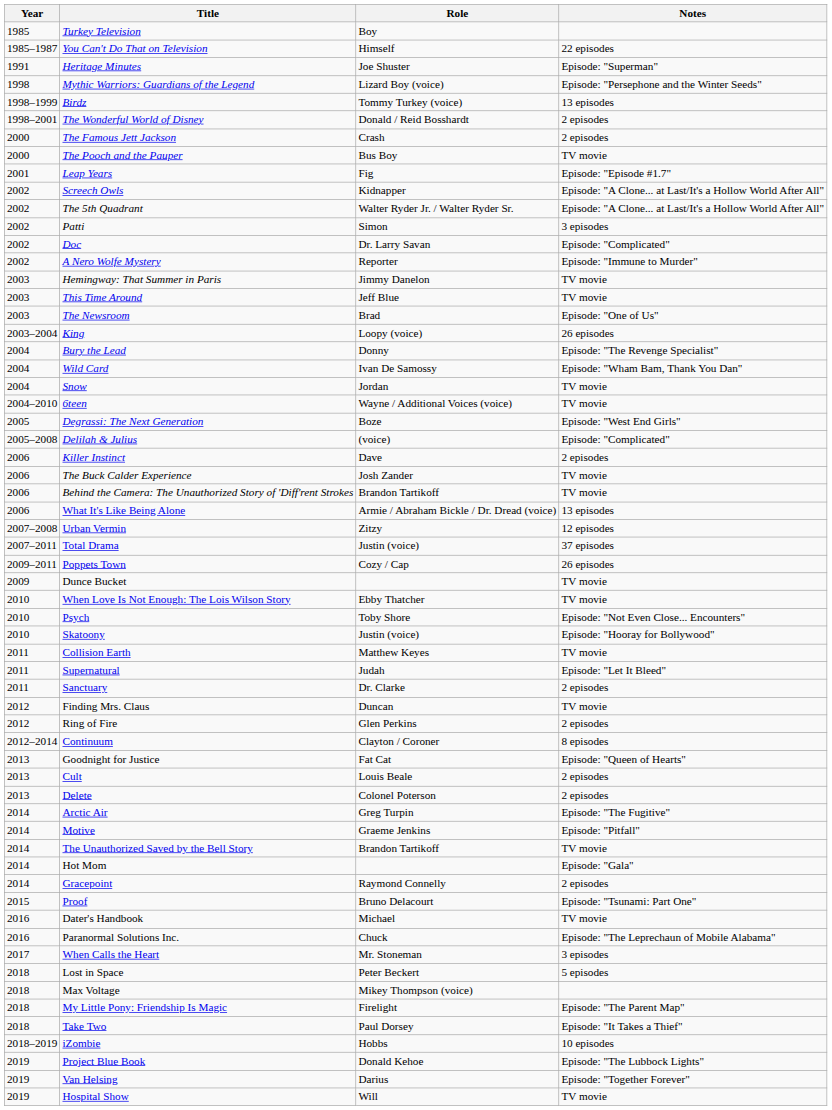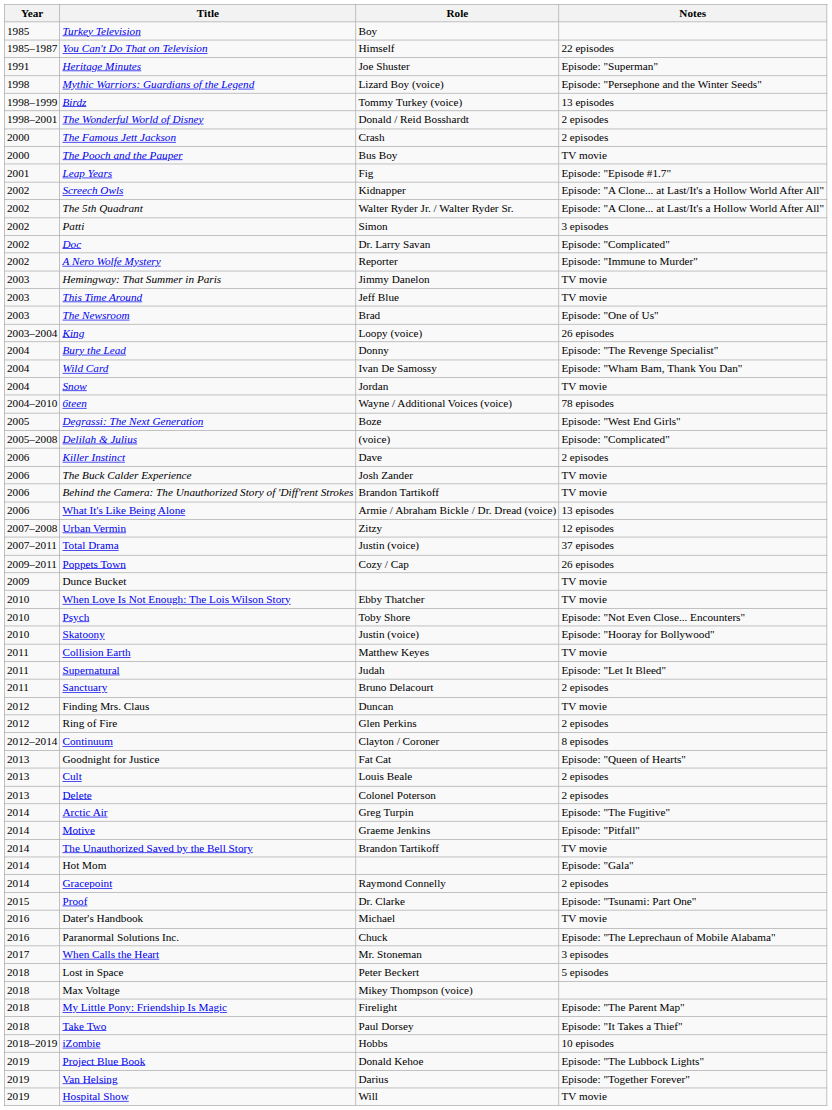 <table class="wikitable sortable">
 <tr>
 <th>Year</th>
 <th>Title</th>
 <th>Role</th>
 <th class="unsortable">Notes</th>
 </tr>
 <tr>
 <td>1985</td>
 <td><em><a href='#'>Turkey Television</a></em></td>
 <td>Boy</td>
 <td></td>
 </tr>
 <tr>
 <td>1985–1987</td>
 <td><em><a href='#'>You Can't Do That on Television</a></em></td>
 <td>Himself</td>
 <td>22 episodes</td>
 </tr>
 <tr>
 <td>1991</td>
 <td><em><a href='#'>Heritage Minutes</a></em></td>
 <td>Joe Shuster</td>
 <td>Episode: "Superman"</td>
 </tr>
 <tr>
 <td>1998</td>
 <td><em><a href='#'>Mythic Warriors: Guardians of the Legend</a></em></td>
 <td>Lizard Boy (voice)</td>
 <td>Episode: "Persephone and the Winter Seeds"</td>
 </tr>
 <tr>
 <td>1998–1999</td>
 <td><em><a href='#'>Birdz</a></em></td>
 <td>Tommy Turkey (voice)</td>
 <td>13 episodes</td>
 </tr>
 <tr>
 <td>1998–2001</td>
 <td data-sort-value="Wonderful World of Disney, The"><em><a href='#'>The Wonderful World of Disney</a></em></td>
 <td>Donald / Reid Bosshardt</td>
 <td>2 episodes</td>
 </tr>
 <tr>
 <td>2000</td>
 <td data-sort-value="Famous Jett Jackson, The"><em><a href='#'>The Famous Jett Jackson</a></em></td>
 <td>Crash</td>
 <td>2 episodes</td>
 </tr>
 <tr>
 <td>2000</td>
 <td data-sort-value="Pooch and the Pauper, The"><em><a href='#'>The Pooch and the Pauper</a></em></td>
 <td>Bus Boy</td>
 <td>TV movie</td>
 </tr>
 <tr>
 <td>2001</td>
 <td><em><a href='#'>Leap Years</a></em></td>
 <td>Fig</td>
 <td>Episode: "Episode #1.7"</td>
 </tr>
 <tr>
 <td>2002</td>
 <td><em><a href='#'>Screech Owls</a></em></td>
 <td>Kidnapper</td>
 <td>Episode: "A Clone... at Last/It's a Hollow World After All"</td>
 </tr>
 <tr>
 <td>2002</td>
 <td data-sort-value="5th Quadrant, The"><em>The 5th Quadrant</em></td>
 <td>Walter Ryder Jr. / Walter Ryder Sr.</td>
 <td>Episode: "A Clone... at Last/It's a Hollow World After All"</td>
 </tr>
 <tr>
 <td>2002</td>
 <td><em>Patti</em></td>
 <td>Simon</td>
 <td>3 episodes</td>
 </tr>
 <tr>
 <td>2002</td>
 <td><em><a href='#'>Doc</a></em></td>
 <td>Dr. Larry Savan</td>
 <td>Episode: "Complicated"</td>
 </tr>
 <tr>
 <td>2002</td>
 <td data-sort-value="Nero Wolfe Mystery, A"><em><a href='#'>A Nero Wolfe Mystery</a></em></td>
 <td>Reporter</td>
 <td>Episode: "Immune to Murder"</td>
 </tr>
 <tr>
 <td>2003</td>
 <td><em>Hemingway: That Summer in Paris</em></td>
 <td>Jimmy Danelon</td>
 <td>TV movie</td>
 </tr>
 <tr>
 <td>2003</td>
 <td><em><a href='#'>This Time Around</a></em></td>
 <td>Jeff Blue</td>
 <td>TV movie</td>
 </tr>
 <tr>
 <td>2003</td>
 <td data-sort-value="Newsroom, The"><em><a href='#'>The Newsroom</a></em></td>
 <td>Brad</td>
 <td>Episode: "One of Us"</td>
 </tr>
 <tr>
 <td>2003–2004</td>
 <td><em><a href='#'>King</a></em></td>
 <td>Loopy (voice)</td>
 <td>26 episodes</td>
 </tr>
 <tr>
 <td>2004</td>
 <td><em><a href='#'>Bury the Lead</a></em></td>
 <td>Donny</td>
 <td>Episode: "The Revenge Specialist"</td>
 </tr>
 <tr>
 <td>2004</td>
 <td><em><a href='#'>Wild Card</a></em></td>
 <td>Ivan De Samossy</td>
 <td>Episode: "Wham Bam, Thank You Dan"</td>
 </tr>
 <tr>
 <td>2004</td>
 <td><em><a href='#'>Snow</a></em></td>
 <td>Jordan</td>
 <td>TV movie</td>
 </tr>
 <tr>
 <td>2004–2010</td>
 <td><em><a href='#'>6teen</a></em></td>
 <td>Wayne / Additional Voices (voice)</td>
-<td>TV movie</td>
+<td>78 episodes</td>
 </tr>
 <tr>
 <td>2005</td>
 <td><em><a href='#'>Degrassi: The Next Generation</a></em></td>
 <td>Boze</td>
 <td>Episode: "West End Girls"</td>
 </tr>
 <tr>
 <td>2005–2008</td>
 <td><em><a href='#'>Delilah & Julius</a></em></td>
 <td>(voice)</td>
 <td>Episode: "Complicated"</td>
 </tr>
 <tr>
 <td>2006</td>
 <td><em><a href='#'>Killer Instinct</a></em></td>
 <td>Dave</td>
 <td>2 episodes</td>
 </tr>
 <tr>
 <td>2006</td>
 <td data-sort-value="Buck Calder Experience, The"><em>The Buck Calder Experience</em></td>
 <td>Josh Zander</td>
 <td>TV movie</td>
 </tr>
 <tr>
 <td>2006</td>
 <td><em>Behind the Camera: The Unauthorized Story of 'Diff'rent Strokes<strong></td>
 <td>Brandon Tartikoff</td>
 <td>TV movie</td>
 </tr>
 <tr>
 <td>2006</td>
 <td></em><a href='#'>What It's Like Being Alone</a><em></td>
 <td>Armie / Abraham Bickle / Dr. Dread (voice)</td>
 <td>13 episodes</td>
 </tr>
 <tr>
 <td>2007–2008</td>
 <td></em><a href='#'>Urban Vermin</a><em></td>
 <td>Zitzy</td>
 <td>12 episodes</td>
 </tr>
 <tr>
 <td>2007–2011</td>
 <td></em><a href='#'>Total Drama</a><em></td>
 <td>Justin (voice)</td>
 <td>37 episodes</td>
 </tr>
 <tr>
 <td>2009–2011</td>
 <td></em><a href='#'>Poppets Town</a><em></td>
 <td>Cozy / Cap</td>
 <td>26 episodes</td>
 </tr>
 <tr>
 <td>2009</td>
 <td></em>Dunce Bucket<em></td>
 <td></td>
 <td>TV movie</td>
 </tr>
 <tr>
 <td>2010</td>
 <td></em><a href='#'>When Love Is Not Enough: The Lois Wilson Story</a><em></td>
 <td>Ebby Thatcher</td>
 <td>TV movie</td>
 </tr>
 <tr>
 <td>2010</td>
 <td></em><a href='#'>Psych</a><em></td>
 <td>Toby Shore</td>
 <td>Episode: "Not Even Close... Encounters"</td>
 </tr>
 <tr>
 <td>2010</td>
 <td></em><a href='#'>Skatoony</a><em></td>
 <td>Justin (voice)</td>
 <td>Episode: "Hooray for Bollywood"</td>
 </tr>
 <tr>
 <td>2011</td>
 <td></em><a href='#'>Collision Earth</a><em></td>
 <td>Matthew Keyes</td>
 <td>TV movie</td>
 </tr>
 <tr>
 <td>2011</td>
 <td></em><a href='#'>Supernatural</a><em></td>
 <td>Judah</td>
 <td>Episode: "Let It Bleed"</td>
 </tr>
 <tr>
 <td>2011</td>
 <td></em><a href='#'>Sanctuary</a><em></td>
-<td>Dr. Clarke</td>
+<td>Bruno Delacourt</td>
 <td>2 episodes</td>
 </tr>
 <tr>
 <td>2012</td>
 <td></em>Finding Mrs. Claus<em></td>
 <td>Duncan</td>
 <td>TV movie</td>
 </tr>
 <tr>
 <td>2012</td>
 <td></em>Ring of Fire<em></td>
 <td>Glen Perkins</td>
 <td>2 episodes</td>
 </tr>
 <tr>
 <td>2012–2014</td>
 <td></em><a href='#'>Continuum</a><em></td>
 <td>Clayton / Coroner</td>
 <td>8 episodes</td>
 </tr>
 <tr>
 <td>2013</td>
 <td></em>Goodnight for Justice<em></td>
 <td>Fat Cat</td>
 <td>Episode: "Queen of Hearts"</td>
 </tr>
 <tr>
 <td>2013</td>
 <td></em><a href='#'>Cult</a><em></td>
 <td>Louis Beale</td>
 <td>2 episodes</td>
 </tr>
 <tr>
 <td>2013</td>
 <td></em><a href='#'>Delete</a><em></td>
 <td>Colonel Poterson</td>
 <td>2 episodes</td>
 </tr>
 <tr>
 <td>2014</td>
 <td></em><a href='#'>Arctic Air</a><em></td>
 <td>Greg Turpin</td>
 <td>Episode: "The Fugitive"</td>
 </tr>
 <tr>
 <td>2014</td>
 <td></em><a href='#'>Motive</a><em></td>
 <td>Graeme Jenkins</td>
 <td>Episode: "Pitfall"</td>
 </tr>
 <tr>
 <td>2014</td>
 <td data-sort-value="Unauthorized Saved by the Bell Story, The"></em><a href='#'>The Unauthorized Saved by the Bell Story</a><em></td>
 <td>Brandon Tartikoff</td>
 <td>TV movie</td>
 </tr>
 <tr>
 <td>2014</td>
 <td></em>Hot Mom<em></td>
 <td></td>
 <td>Episode: "Gala"</td>
 </tr>
 <tr>
 <td>2014</td>
 <td></em><a href='#'>Gracepoint</a><em></td>
 <td>Raymond Connelly</td>
 <td>2 episodes</td>
 </tr>
 <tr>
 <td>2015</td>
 <td></em><a href='#'>Proof</a><em></td>
-<td>Bruno Delacourt</td>
+<td>Dr. Clarke</td>
 <td>Episode: "Tsunami: Part One"</td>
 </tr>
 <tr>
 <td>2016</td>
 <td></em>Dater's Handbook<em></td>
 <td>Michael</td>
 <td>TV movie</td>
 </tr>
 <tr>
 <td>2016</td>
 <td></em>Paranormal Solutions Inc.<em></td>
 <td>Chuck</td>
 <td>Episode: "The Leprechaun of Mobile Alabama"</td>
 </tr>
 <tr>
 <td>2017</td>
 <td></em><a href='#'>When Calls the Heart</a><em></td>
 <td>Mr. Stoneman</td>
 <td>3 episodes</td>
 </tr>
 <tr>
 <td>2018</td>
 <td></em>Lost in Space<em></td>
 <td>Peter Beckert</td>
 <td>5 episodes</td>
 </tr>
 <tr>
 <td>2018</td>
 <td></em>Max Voltage<em></td>
 <td>Mikey Thompson (voice)</td>
 <td></td>
 </tr>
 <tr>
 <td>2018</td>
 <td></em><a href='#'>My Little Pony: Friendship Is Magic</a><em></td>
 <td>Firelight</td>
 <td>Episode: "The Parent Map"</td>
 </tr>
 <tr>
 <td>2018</td>
 <td></em><a href='#'>Take Two</a><em></td>
 <td>Paul Dorsey</td>
 <td>Episode: "It Takes a Thief"</td>
 </tr>
 <tr>
 <td>2018–2019</td>
 <td></em><a href='#'>iZombie</a><em></td>
 <td>Hobbs</td>
 <td>10 episodes</td>
 </tr>
 <tr>
 <td>2019</td>
 <td></em><a href='#'>Project Blue Book</a><em></td>
 <td>Donald Kehoe</td>
 <td>Episode: "The Lubbock Lights"</td>
 </tr>
 <tr>
 <td>2019</td>
 <td></em><a href='#'>Van Helsing</a><em></td>
 <td>Darius</td>
 <td>Episode: "Together Forever"</td>
 </tr>
 <tr>
 <td>2019</td>
 <td></em><a href='#'>Hospital Show</a><em></td>
 <td>Will</td>
 <td>TV movie</td>
 </tr>
 </table>
